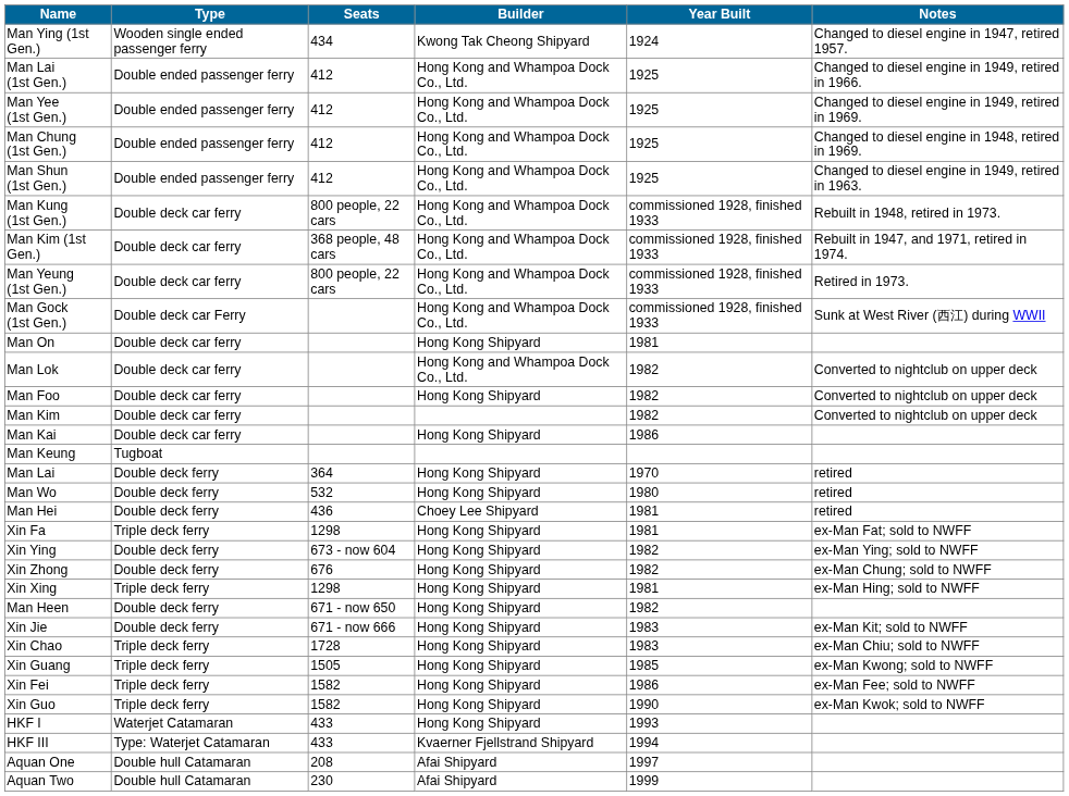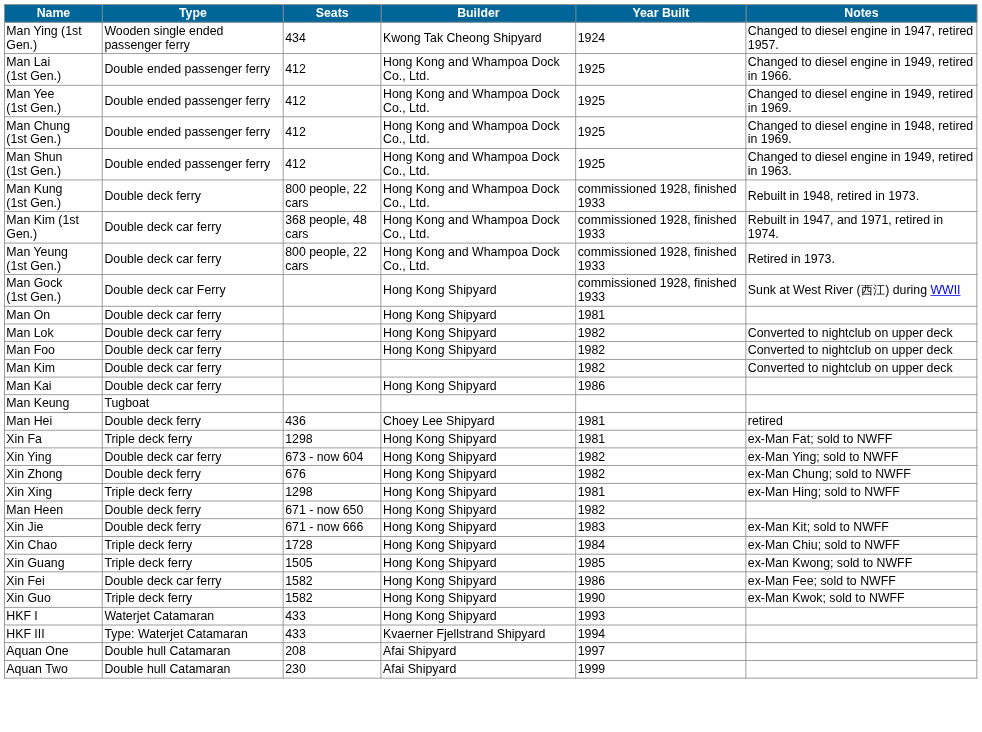 <table border="1" cellspacing="1" cellpadding="2" style="border-collapse: collapse;">
 <tr style="color: #FFFFFF; background-color:#006699;">
 <th>Name</th>
 <th>Type</th>
 <th>Seats</th>
 <th>Builder</th>
 <th>Year Built</th>
 <th>Notes</th>
 </tr>
 <tr>
 <td>Man Ying (1st Gen.)</td>
 <td>Wooden single ended passenger ferry</td>
 <td>434</td>
 <td>Kwong Tak Cheong Shipyard</td>
 <td>1924</td>
 <td>Changed to diesel engine in 1947, retired 1957.</td>
 </tr>
 <tr>
 <td>Man Lai<br>(1st Gen.)</td>
 <td>Double ended passenger ferry</td>
 <td>412</td>
 <td>Hong Kong and Whampoa Dock Co., Ltd.</td>
 <td>1925</td>
 <td>Changed to diesel engine in 1949, retired in 1966.</td>
 </tr>
 <tr>
 <td>Man Yee<br>(1st Gen.)</td>
 <td>Double ended passenger ferry</td>
 <td>412</td>
 <td>Hong Kong and Whampoa Dock Co., Ltd.</td>
 <td>1925</td>
 <td>Changed to diesel engine in 1949, retired in 1969.</td>
 </tr>
 <tr>
 <td>Man Chung<br>(1st Gen.)</td>
 <td>Double ended passenger ferry</td>
 <td>412</td>
 <td>Hong Kong and Whampoa Dock Co., Ltd.</td>
 <td>1925</td>
 <td>Changed to diesel engine in 1948, retired in 1969.</td>
 </tr>
 <tr>
 <td>Man Shun<br>(1st Gen.)</td>
 <td>Double ended passenger ferry</td>
 <td>412</td>
 <td>Hong Kong and Whampoa Dock Co., Ltd.</td>
 <td>1925</td>
 <td>Changed to diesel engine in 1949, retired in 1963.</td>
 </tr>
 <tr>
 <td>Man Kung<br>(1st Gen.)</td>
-<td>Double deck car ferry</td>
+<td>Double deck ferry</td>
 <td>800 people, 22 cars</td>
 <td>Hong Kong and Whampoa Dock Co., Ltd.</td>
 <td>commissioned 1928, finished 1933</td>
 <td>Rebuilt in 1948, retired in 1973.</td>
 </tr>
 <tr>
 <td>Man Kim (1st Gen.)</td>
 <td>Double deck car ferry</td>
 <td>368 people, 48 cars</td>
 <td>Hong Kong and Whampoa Dock Co., Ltd.</td>
 <td>commissioned 1928, finished 1933</td>
 <td>Rebuilt in 1947, and 1971, retired in 1974.</td>
 </tr>
 <tr>
 <td>Man Yeung<br>(1st Gen.)</td>
 <td>Double deck car ferry</td>
 <td>800 people, 22 cars</td>
 <td>Hong Kong and Whampoa Dock Co., Ltd.</td>
 <td>commissioned 1928, finished 1933</td>
 <td>Retired in 1973.</td>
 </tr>
 <tr>
 <td>Man Gock<br>(1st Gen.)</td>
 <td>Double deck car Ferry</td>
 <td></td>
-<td>Hong Kong and Whampoa Dock Co., Ltd.</td>
+<td>Hong Kong Shipyard</td>
 <td>commissioned 1928, finished 1933</td>
 <td>Sunk at West River (西江) during <a href='#'>WWII</a></td>
 </tr>
 <tr>
 <td>Man On</td>
 <td>Double deck car ferry</td>
 <td></td>
 <td>Hong Kong Shipyard</td>
 <td>1981</td>
 <td></td>
 </tr>
 <tr>
 <td>Man Lok</td>
 <td>Double deck car ferry</td>
 <td></td>
-<td>Hong Kong and Whampoa Dock Co., Ltd.</td>
+<td>Hong Kong Shipyard</td>
 <td>1982</td>
 <td>Converted to nightclub on upper deck</td>
 </tr>
 <tr>
 <td>Man Foo</td>
 <td>Double deck car ferry</td>
 <td></td>
 <td>Hong Kong Shipyard</td>
 <td>1982</td>
 <td>Converted to nightclub on upper deck</td>
 </tr>
 <tr>
 <td>Man Kim</td>
 <td>Double deck car ferry</td>
 <td></td>
 <td></td>
 <td>1982</td>
 <td>Converted to nightclub on upper deck</td>
 </tr>
 <tr>
 <td>Man Kai</td>
 <td>Double deck car ferry</td>
 <td></td>
 <td>Hong Kong Shipyard</td>
 <td>1986</td>
 <td></td>
 </tr>
 <tr>
 <td>Man Keung</td>
 <td>Tugboat</td>
 <td></td>
 <td></td>
 <td></td>
 <td></td>
 </tr>
 <tr>
-<td>Man Lai</td>
-<td>Double deck ferry</td>
-<td>364</td>
-<td>Hong Kong Shipyard</td>
-<td>1970</td>
-<td>retired</td>
-</tr>
-<tr>
-<td>Man Wo</td>
-<td>Double deck ferry</td>
-<td>532</td>
-<td>Hong Kong Shipyard</td>
-<td>1980</td>
-<td>retired</td>
-</tr>
-<tr>
 <td>Man Hei</td>
 <td>Double deck ferry</td>
 <td>436</td>
 <td>Choey Lee Shipyard</td>
 <td>1981</td>
 <td>retired</td>
 </tr>
 <tr>
 <td>Xin Fa</td>
 <td>Triple deck ferry</td>
 <td>1298</td>
 <td>Hong Kong Shipyard</td>
 <td>1981</td>
 <td>ex-Man Fat; sold to NWFF</td>
 </tr>
 <tr>
 <td>Xin Ying</td>
-<td>Double deck ferry</td>
+<td>Double deck car ferry</td>
 <td>673 - now 604</td>
 <td>Hong Kong Shipyard</td>
 <td>1982</td>
 <td>ex-Man Ying; sold to NWFF</td>
 </tr>
 <tr>
 <td>Xin Zhong</td>
 <td>Double deck ferry</td>
 <td>676</td>
 <td>Hong Kong Shipyard</td>
 <td>1982</td>
 <td>ex-Man Chung; sold to NWFF</td>
 </tr>
 <tr>
 <td>Xin Xing</td>
 <td>Triple deck ferry</td>
 <td>1298</td>
 <td>Hong Kong Shipyard</td>
 <td>1981</td>
 <td>ex-Man Hing; sold to NWFF</td>
 </tr>
 <tr>
 <td>Man Heen</td>
 <td>Double deck ferry</td>
 <td>671 - now 650</td>
 <td>Hong Kong Shipyard</td>
 <td>1982</td>
 <td></td>
 </tr>
 <tr>
 <td>Xin Jie</td>
 <td>Double deck ferry</td>
 <td>671 - now 666</td>
 <td>Hong Kong Shipyard</td>
 <td>1983</td>
 <td>ex-Man Kit; sold to NWFF</td>
 </tr>
 <tr>
 <td>Xin Chao</td>
 <td>Triple deck ferry</td>
 <td>1728</td>
 <td>Hong Kong Shipyard</td>
-<td>1983</td>
+<td>1984</td>
 <td>ex-Man Chiu; sold to NWFF</td>
 </tr>
 <tr>
 <td>Xin Guang</td>
 <td>Triple deck ferry</td>
 <td>1505</td>
 <td>Hong Kong Shipyard</td>
 <td>1985</td>
 <td>ex-Man Kwong; sold to NWFF</td>
 </tr>
 <tr>
 <td>Xin Fei</td>
-<td>Triple deck ferry</td>
+<td>Double deck car ferry</td>
 <td>1582</td>
 <td>Hong Kong Shipyard</td>
 <td>1986</td>
 <td>ex-Man Fee; sold to NWFF</td>
 </tr>
 <tr>
 <td>Xin Guo</td>
 <td>Triple deck ferry</td>
 <td>1582</td>
 <td>Hong Kong Shipyard</td>
 <td>1990</td>
 <td>ex-Man Kwok; sold to NWFF</td>
 </tr>
 <tr>
 <td>HKF I</td>
 <td>Waterjet Catamaran</td>
 <td>433</td>
 <td>Hong Kong Shipyard</td>
 <td>1993</td>
 <td></td>
 </tr>
 <tr>
 <td>HKF III</td>
 <td>Type: Waterjet Catamaran</td>
 <td>433</td>
 <td>Kvaerner Fjellstrand Shipyard</td>
 <td>1994</td>
 <td></td>
 </tr>
 <tr>
 <td>Aquan One</td>
 <td>Double hull Catamaran</td>
 <td>208</td>
 <td>Afai Shipyard</td>
 <td>1997</td>
 <td></td>
 </tr>
 <tr>
 <td>Aquan Two</td>
 <td>Double hull Catamaran</td>
 <td>230</td>
 <td>Afai Shipyard</td>
 <td>1999</td>
 <td></td>
 </tr>
 </table>
